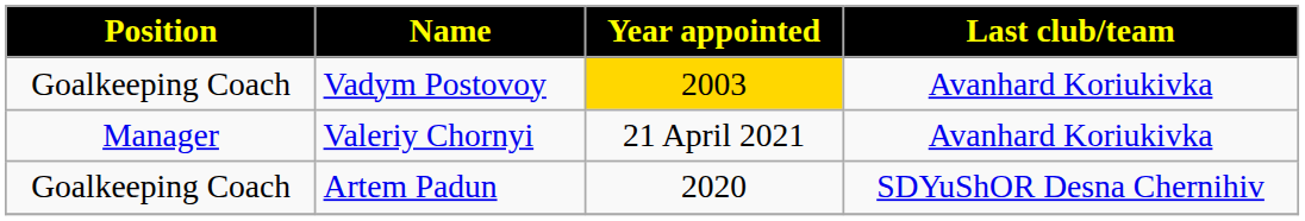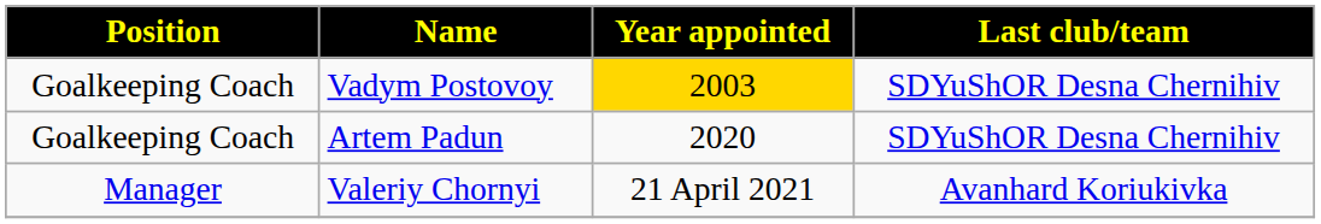 <table class="wikitable" style="text-align:center;width:50%;">
 <tr>
 <th style=background:black;color:yellow>Position</th>
 <th style=background:black;color:yellow>Name</th>
 <th style=background:black;color:yellow>Year appointed</th>
 <th style=background:black;color:yellow>Last club/team</th>
 </tr>
 <tr>
 <td>Goalkeeping Coach</td>
 <td align=left> <a href='#'>Vadym Postovoy</a></td>
 <td style="background: gold;">2003</td>
-<td><a href='#'>Avanhard Koriukivka</a></td>
+<td><a href='#'>SDYuShOR Desna Chernihiv</a></td>
+</tr>
+<tr>
+<td>Goalkeeping Coach</td>
+<td align=left> <a href='#'>Artem Padun</a></td>
+<td>2020</td>
+<td><a href='#'>SDYuShOR Desna Chernihiv</a></td>
 </tr>
 <tr>
 <td><a href='#'>Manager</a></td>
 <td align=left> <a href='#'>Valeriy Chornyi</a></td>
 <td>21 April 2021</td>
 <td><a href='#'>Avanhard Koriukivka</a></td>
 </tr>
 <tr>
-<td>Goalkeeping Coach</td>
-<td align=left> <a href='#'>Artem Padun</a></td>
-<td>2020</td>
-<td><a href='#'>SDYuShOR Desna Chernihiv</a></td>
-</tr>
-<tr>
 </tr>
 </table>
